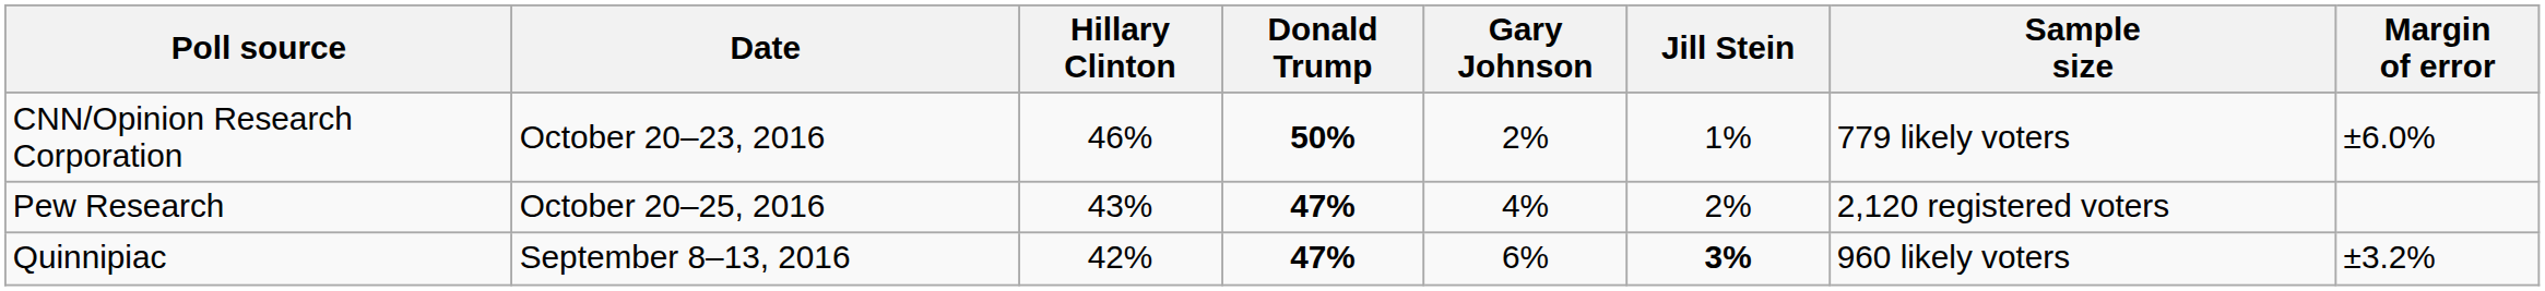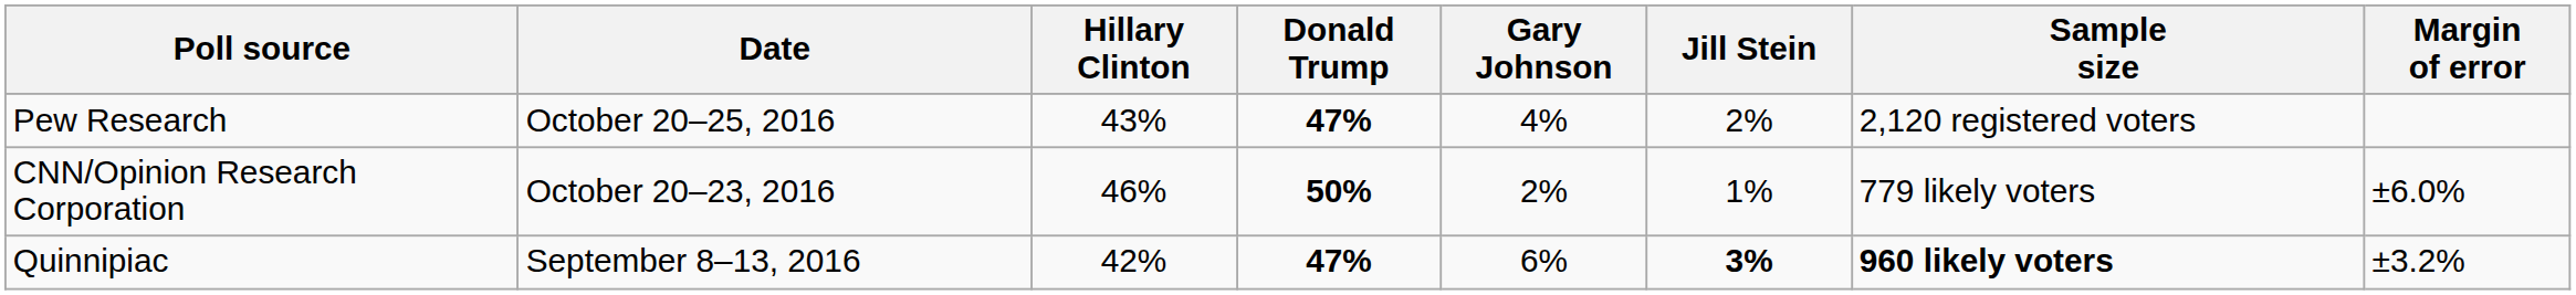 <table class="wikitable sortable">
 <tr style="background:lightgrey;">
 <th width="20%">Poll source</th>
 <th width="20%">Date</th>
 <th width="8%">Hillary Clinton<br><small></small></th>
 <th width="8%">Donald Trump<br><small></small></th>
 <th width="8%">Gary Johnson<br><small></small></th>
 <th width="8%">Jill Stein<br><small></small></th>
 <th width="20%">Sample<br>size</th>
 <th width="8%">Margin<br>of error</th>
 </tr>
 <tr>
+<td>Pew Research</td>
+<td>October 20–25, 2016</td>
+<td align="center">43%</td>
+<td align="center" ><strong>47%</strong></td>
+<td align="center">4%</td>
+<td align="center">2%</td>
+<td>2,120 registered voters</td>
+<td></td>
+</tr>
+<tr>
 <td>CNN/Opinion Research Corporation</td>
 <td>October 20–23, 2016</td>
 <td align="center">46%</td>
 <td align="center" ><strong>50%</strong></td>
 <td align="center">2%</td>
 <td align="center">1%</td>
 <td>779 likely voters</td>
 <td>±6.0%</td>
 </tr>
 <tr>
-<td>Pew Research</td>
-<td>October 20–25, 2016</td>
-<td align="center">43%</td>
-<td align="center" ><strong>47%</strong></td>
-<td align="center">4%</td>
-<td align="center">2%</td>
-<td>2,120 registered voters</td>
-<td></td>
-</tr>
-<tr>
 <td>Quinnipiac</td>
 <td>September 8–13, 2016</td>
 <td align="center">42%</td>
 <td align="center" ><strong>47%</strong></td>
 <td align="center">6%</td>
 <td align="center"><strong>3%</strong></td>
-<td>960 likely voters</td>
+<td><strong>960 likely voters</strong></td>
 <td>±3.2%</td>
 </tr>
 </table>
